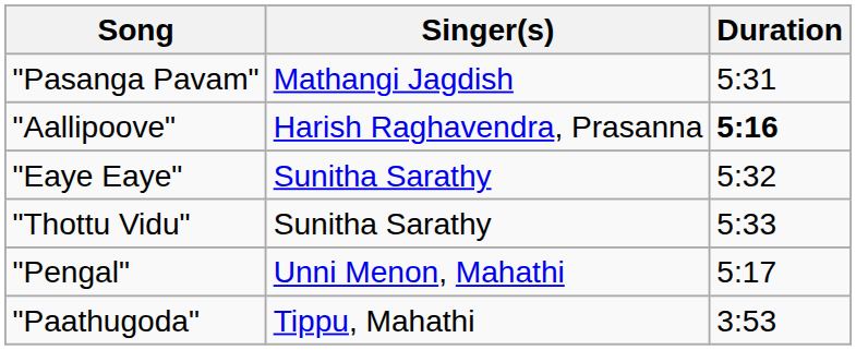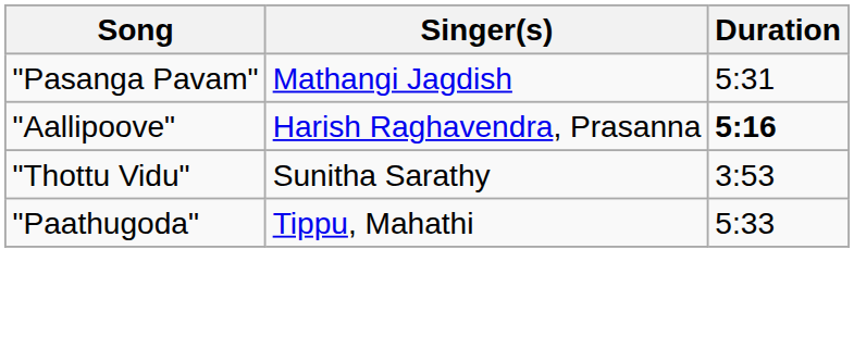 <table class="wikitable" style="font-size:95%;">
 <tr>
 <th>Song</th>
 <th>Singer(s)</th>
 <th>Duration</th>
 </tr>
 <tr>
 <td>"Pasanga Pavam"</td>
 <td><a href='#'>Mathangi Jagdish</a></td>
 <td>5:31</td>
 </tr>
 <tr>
 <td>"Aallipoove"</td>
 <td><a href='#'>Harish Raghavendra</a>, Prasanna</td>
 <td><strong>5:16</strong></td>
 </tr>
 <tr>
-<td>"Eaye Eaye"</td>
-<td><a href='#'>Sunitha Sarathy</a></td>
-<td>5:32</td>
-</tr>
-<tr>
 <td>"Thottu Vidu"</td>
 <td>Sunitha Sarathy</td>
-<td>5:33</td>
-</tr>
-<tr>
-<td>"Pengal"</td>
-<td><a href='#'>Unni Menon</a>, <a href='#'>Mahathi</a></td>
-<td>5:17</td>
+<td>3:53</td>
 </tr>
 <tr>
 <td>"Paathugoda"</td>
 <td><a href='#'>Tippu</a>, Mahathi</td>
-<td>3:53</td>
+<td>5:33</td>
 </tr>
 </table>
